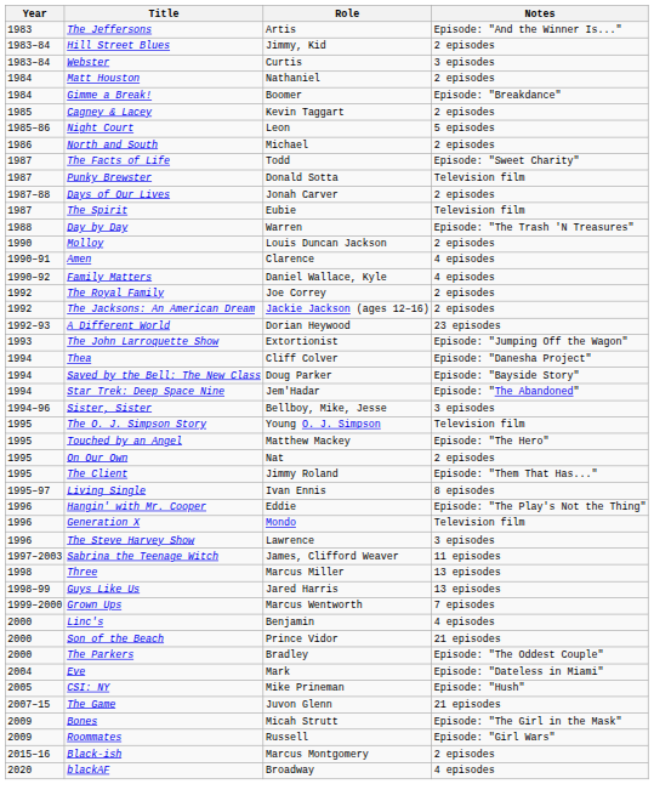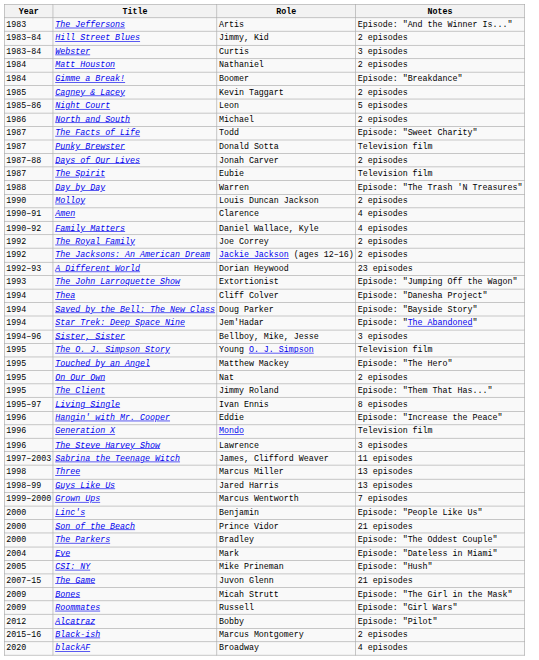 <table class="wikitable sortable">
 <tr>
 <th>Year</th>
 <th>Title</th>
 <th>Role</th>
 <th class="unsortable">Notes</th>
 </tr>
 <tr>
 <td>1983</td>
 <td><em><a href='#'>The Jeffersons</a></em></td>
 <td>Artis</td>
 <td>Episode: "And the Winner Is..."</td>
 </tr>
 <tr>
 <td>1983–84</td>
 <td><em><a href='#'>Hill Street Blues</a></em></td>
 <td>Jimmy, Kid</td>
 <td>2 episodes</td>
 </tr>
 <tr>
 <td>1983–84</td>
 <td><em><a href='#'>Webster</a></em></td>
 <td>Curtis</td>
 <td>3 episodes</td>
 </tr>
 <tr>
 <td>1984</td>
 <td><em><a href='#'>Matt Houston</a></em></td>
 <td>Nathaniel</td>
 <td>2 episodes</td>
 </tr>
 <tr>
 <td>1984</td>
 <td><em><a href='#'>Gimme a Break!</a></em></td>
 <td>Boomer</td>
 <td>Episode: "Breakdance"</td>
 </tr>
 <tr>
 <td>1985</td>
 <td><em><a href='#'>Cagney & Lacey</a></em></td>
 <td>Kevin Taggart</td>
 <td>2 episodes</td>
 </tr>
 <tr>
 <td>1985–86</td>
 <td><em><a href='#'>Night Court</a></em></td>
 <td>Leon</td>
 <td>5 episodes</td>
 </tr>
 <tr>
 <td>1986</td>
 <td><em><a href='#'>North and South</a></em></td>
 <td>Michael</td>
 <td>2 episodes</td>
 </tr>
 <tr>
 <td>1987</td>
 <td><em><a href='#'>The Facts of Life</a></em></td>
 <td>Todd</td>
 <td>Episode: "Sweet Charity"</td>
 </tr>
 <tr>
 <td>1987</td>
 <td><em><a href='#'>Punky Brewster</a></em></td>
 <td>Donald Sotta</td>
 <td>Television film</td>
 </tr>
 <tr>
 <td>1987–88</td>
 <td><em><a href='#'>Days of Our Lives</a></em></td>
 <td>Jonah Carver</td>
 <td>2 episodes</td>
 </tr>
 <tr>
 <td>1987</td>
 <td><em><a href='#'>The Spirit</a></em></td>
 <td>Eubie</td>
 <td>Television film</td>
 </tr>
 <tr>
 <td>1988</td>
 <td><em><a href='#'>Day by Day</a></em></td>
 <td>Warren</td>
 <td>Episode: "The Trash 'N Treasures"</td>
 </tr>
 <tr>
 <td>1990</td>
 <td><em><a href='#'>Molloy</a></em></td>
 <td>Louis Duncan Jackson</td>
 <td>2 episodes</td>
 </tr>
 <tr>
 <td>1990–91</td>
 <td><em><a href='#'>Amen</a></em></td>
 <td>Clarence</td>
 <td>4 episodes</td>
 </tr>
 <tr>
 <td>1990–92</td>
 <td><em><a href='#'>Family Matters</a></em></td>
 <td>Daniel Wallace, Kyle</td>
 <td>4 episodes</td>
 </tr>
 <tr>
 <td>1992</td>
 <td><em><a href='#'>The Royal Family</a></em></td>
 <td>Joe Correy</td>
 <td>2 episodes</td>
 </tr>
 <tr>
 <td>1992</td>
 <td><em><a href='#'>The Jacksons: An American Dream</a></em></td>
 <td><a href='#'>Jackie Jackson</a> (ages 12–16)</td>
 <td>2 episodes</td>
 </tr>
 <tr>
 <td>1992–93</td>
 <td><em><a href='#'>A Different World</a></em></td>
 <td>Dorian Heywood</td>
 <td>23 episodes</td>
 </tr>
 <tr>
 <td>1993</td>
 <td><em><a href='#'>The John Larroquette Show</a></em></td>
 <td>Extortionist</td>
 <td>Episode: "Jumping Off the Wagon"</td>
 </tr>
 <tr>
 <td>1994</td>
 <td><em><a href='#'>Thea</a></em></td>
 <td>Cliff Colver</td>
 <td>Episode: "Danesha Project"</td>
 </tr>
 <tr>
 <td>1994</td>
 <td><em><a href='#'>Saved by the Bell: The New Class</a></em></td>
 <td>Doug Parker</td>
 <td>Episode: "Bayside Story"</td>
 </tr>
 <tr>
 <td>1994</td>
 <td><em><a href='#'>Star Trek: Deep Space Nine</a></em></td>
 <td>Jem'Hadar</td>
 <td>Episode: "<a href='#'>The Abandoned</a>"</td>
 </tr>
 <tr>
 <td>1994–96</td>
 <td><em><a href='#'>Sister, Sister</a></em></td>
 <td>Bellboy, Mike, Jesse</td>
 <td>3 episodes</td>
 </tr>
 <tr>
 <td>1995</td>
 <td><em><a href='#'>The O. J. Simpson Story</a></em></td>
 <td>Young <a href='#'>O. J. Simpson</a></td>
 <td>Television film</td>
 </tr>
 <tr>
 <td>1995</td>
 <td><em><a href='#'>Touched by an Angel</a></em></td>
 <td>Matthew Mackey</td>
 <td>Episode: "The Hero"</td>
 </tr>
 <tr>
 <td>1995</td>
 <td><em><a href='#'>On Our Own</a></em></td>
 <td>Nat</td>
 <td>2 episodes</td>
 </tr>
 <tr>
 <td>1995</td>
 <td><em><a href='#'>The Client</a></em></td>
 <td>Jimmy Roland</td>
 <td>Episode: "Them That Has..."</td>
 </tr>
 <tr>
 <td>1995–97</td>
 <td><em><a href='#'>Living Single</a></em></td>
 <td>Ivan Ennis</td>
 <td>8 episodes</td>
 </tr>
 <tr>
 <td>1996</td>
 <td><em><a href='#'>Hangin' with Mr. Cooper</a></em></td>
 <td>Eddie</td>
-<td>Episode: "The Play's Not the Thing"</td>
+<td>Episode: "Increase the Peace"</td>
 </tr>
 <tr>
 <td>1996</td>
 <td><em><a href='#'>Generation X</a></em></td>
 <td><a href='#'>Mondo</a></td>
 <td>Television film</td>
 </tr>
 <tr>
 <td>1996</td>
 <td><em><a href='#'>The Steve Harvey Show</a></em></td>
 <td>Lawrence</td>
 <td>3 episodes</td>
 </tr>
 <tr>
 <td>1997–2003</td>
 <td><em><a href='#'>Sabrina the Teenage Witch</a></em></td>
 <td>James, Clifford Weaver</td>
 <td>11 episodes</td>
 </tr>
 <tr>
 <td>1998</td>
 <td><em><a href='#'>Three</a></em></td>
 <td>Marcus Miller</td>
 <td>13 episodes</td>
 </tr>
 <tr>
 <td>1998–99</td>
 <td><em><a href='#'>Guys Like Us</a></em></td>
 <td>Jared Harris</td>
 <td>13 episodes</td>
 </tr>
 <tr>
 <td>1999–2000</td>
 <td><em><a href='#'>Grown Ups</a></em></td>
 <td>Marcus Wentworth</td>
 <td>7 episodes</td>
 </tr>
 <tr>
 <td>2000</td>
 <td><em><a href='#'>Linc's</a></em></td>
 <td>Benjamin</td>
-<td>4 episodes</td>
+<td>Episode: "People Like Us"</td>
 </tr>
 <tr>
 <td>2000</td>
 <td><em><a href='#'>Son of the Beach</a></em></td>
 <td>Prince Vidor</td>
 <td>21 episodes</td>
 </tr>
 <tr>
 <td>2000</td>
 <td><em><a href='#'>The Parkers</a></em></td>
 <td>Bradley</td>
 <td>Episode: "The Oddest Couple"</td>
 </tr>
 <tr>
 <td>2004</td>
 <td><em><a href='#'>Eve</a></em></td>
 <td>Mark</td>
 <td>Episode: "Dateless in Miami"</td>
 </tr>
 <tr>
 <td>2005</td>
 <td><em><a href='#'>CSI: NY</a></em></td>
 <td>Mike Prineman</td>
 <td>Episode: "Hush"</td>
 </tr>
 <tr>
 <td>2007–15</td>
 <td><em><a href='#'>The Game</a></em></td>
 <td>Juvon Glenn</td>
 <td>21 episodes</td>
 </tr>
 <tr>
 <td>2009</td>
 <td><em><a href='#'>Bones</a></em></td>
 <td>Micah Strutt</td>
 <td>Episode: "The Girl in the Mask"</td>
 </tr>
 <tr>
 <td>2009</td>
 <td><em><a href='#'>Roommates</a></em></td>
 <td>Russell</td>
 <td>Episode: "Girl Wars"</td>
 </tr>
 <tr>
+<td>2012</td>
+<td><em><a href='#'>Alcatraz</a></em></td>
+<td>Bobby</td>
+<td>Episode: "Pilot"</td>
+</tr>
+<tr>
 <td>2015–16</td>
 <td><em><a href='#'>Black-ish</a></em></td>
 <td>Marcus Montgomery</td>
 <td>2 episodes</td>
 </tr>
 <tr>
 <td>2020</td>
 <td><em><a href='#'>blackAF</a></em></td>
 <td>Broadway</td>
 <td>4 episodes</td>
 </tr>
 </table>
